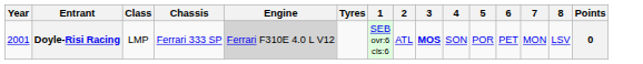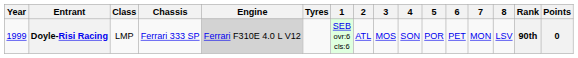 <table class="wikitable" style="text-align:center; font-size:90%">
 <tr>
 <th>Year</th>
 <th>Entrant</th>
 <th>Class</th>
 <th>Chassis</th>
 <th>Engine</th>
 <th>Tyres</th>
 <th>1</th>
 <th>2</th>
 <th>3</th>
 <th>4</th>
 <th>5</th>
 <th>6</th>
 <th>7</th>
 <th>8</th>
+<th>Rank</th>
 <th>Points</th>
 </tr>
 <tr>
-<td><a href='#'>2001</a></td>
+<td><a href='#'>1999</a></td>
 <th>Doyle-<a href='#'>Risi Racing</a></th>
 <td>LMP</td>
 <td><a href='#'>Ferrari 333 SP</a></td>
 <td style="background: lightgrey;"><a href='#'>Ferrari</a> F310E 4.0 L V12</td>
 <td></td>
 <td style="background:#DFFFDF;"><a href='#'>SEB</a><br><small>ovr:6<br>cls:6</small></td>
 <td><a href='#'>ATL</a></td>
-<td><strong><a href='#'>MOS</a></strong></td>
+<td><a href='#'>MOS</a></td>
 <td><a href='#'>SON</a></td>
 <td><a href='#'>POR</a></td>
 <td><a href='#'>PET</a></td>
 <td><a href='#'>MON</a></td>
 <td><a href='#'>LSV</a></td>
+<th>90th</th>
 <th>0</th>
 </tr>
 </table>
